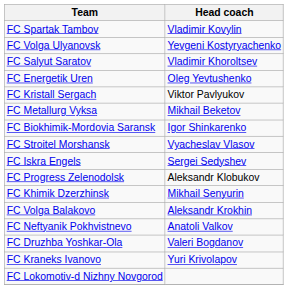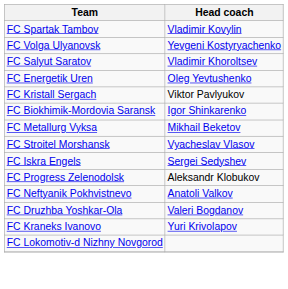 <table class="wikitable">
 <tr>
 <th>Team</th>
 <th>Head coach</th>
 </tr>
 <tr>
 <td><a href='#'>FC Spartak Tambov</a></td>
 <td><a href='#'>Vladimir Kovylin</a></td>
 </tr>
 <tr>
 <td><a href='#'>FC Volga Ulyanovsk</a></td>
 <td><a href='#'>Yevgeni Kostyryachenko</a></td>
 </tr>
 <tr>
 <td><a href='#'>FC Salyut Saratov</a></td>
 <td><a href='#'>Vladimir Khoroltsev</a></td>
 </tr>
 <tr>
 <td><a href='#'>FC Energetik Uren</a></td>
 <td><a href='#'>Oleg Yevtushenko</a></td>
 </tr>
 <tr>
 <td><a href='#'>FC Kristall Sergach</a></td>
 <td>Viktor Pavlyukov</td>
 </tr>
 <tr>
+<td><a href='#'>FC Biokhimik-Mordovia Saransk</a></td>
+<td><a href='#'>Igor Shinkarenko</a></td>
+</tr>
+<tr>
 <td><a href='#'>FC Metallurg Vyksa</a></td>
 <td><a href='#'>Mikhail Beketov</a></td>
-</tr>
-<tr>
-<td><a href='#'>FC Biokhimik-Mordovia Saransk</a></td>
-<td><a href='#'>Igor Shinkarenko</a></td>
 </tr>
 <tr>
 <td><a href='#'>FC Stroitel Morshansk</a></td>
 <td><a href='#'>Vyacheslav Vlasov</a></td>
 </tr>
 <tr>
 <td><a href='#'>FC Iskra Engels</a></td>
 <td><a href='#'>Sergei Sedyshev</a></td>
 </tr>
 <tr>
 <td><a href='#'>FC Progress Zelenodolsk</a></td>
 <td>Aleksandr Klobukov</td>
-</tr>
-<tr>
-<td><a href='#'>FC Khimik Dzerzhinsk</a></td>
-<td><a href='#'>Mikhail Senyurin</a></td>
-</tr>
-<tr>
-<td><a href='#'>FC Volga Balakovo</a></td>
-<td><a href='#'>Aleksandr Krokhin</a></td>
 </tr>
 <tr>
 <td><a href='#'>FC Neftyanik Pokhvistnevo</a></td>
 <td><a href='#'>Anatoli Valkov</a></td>
 </tr>
 <tr>
 <td><a href='#'>FC Druzhba Yoshkar-Ola</a></td>
 <td><a href='#'>Valeri Bogdanov</a></td>
 </tr>
 <tr>
 <td><a href='#'>FC Kraneks Ivanovo</a></td>
 <td><a href='#'>Yuri Krivolapov</a></td>
 </tr>
 <tr>
 <td><a href='#'>FC Lokomotiv-d Nizhny Novgorod</a></td>
 <td></td>
 </tr>
 <tr>
 </tr>
 </table>
